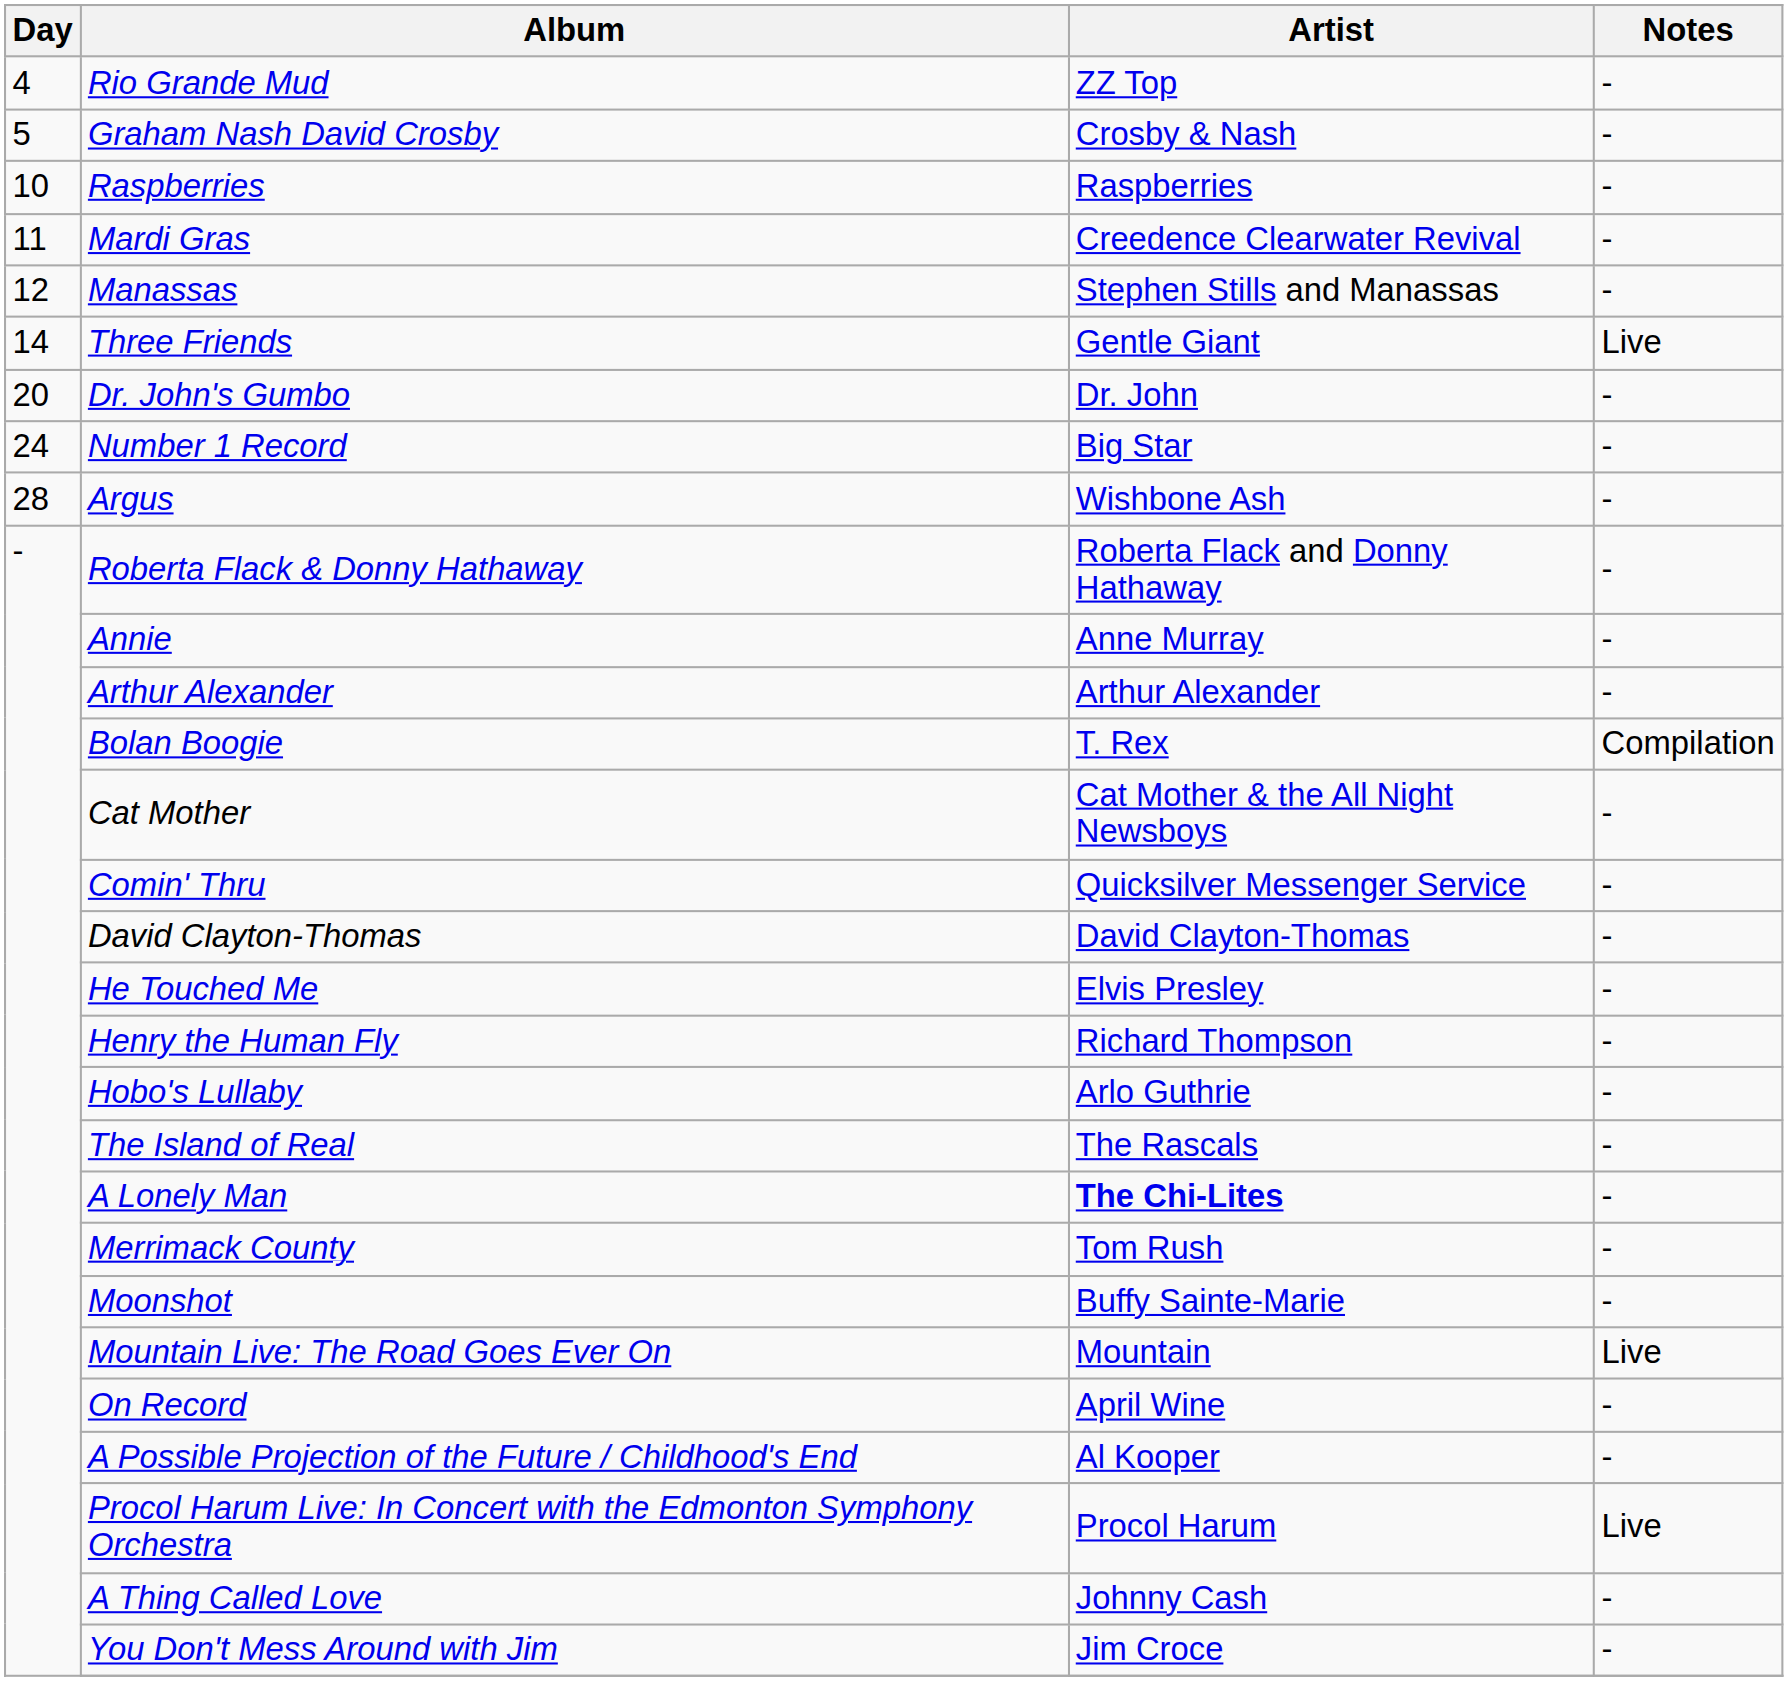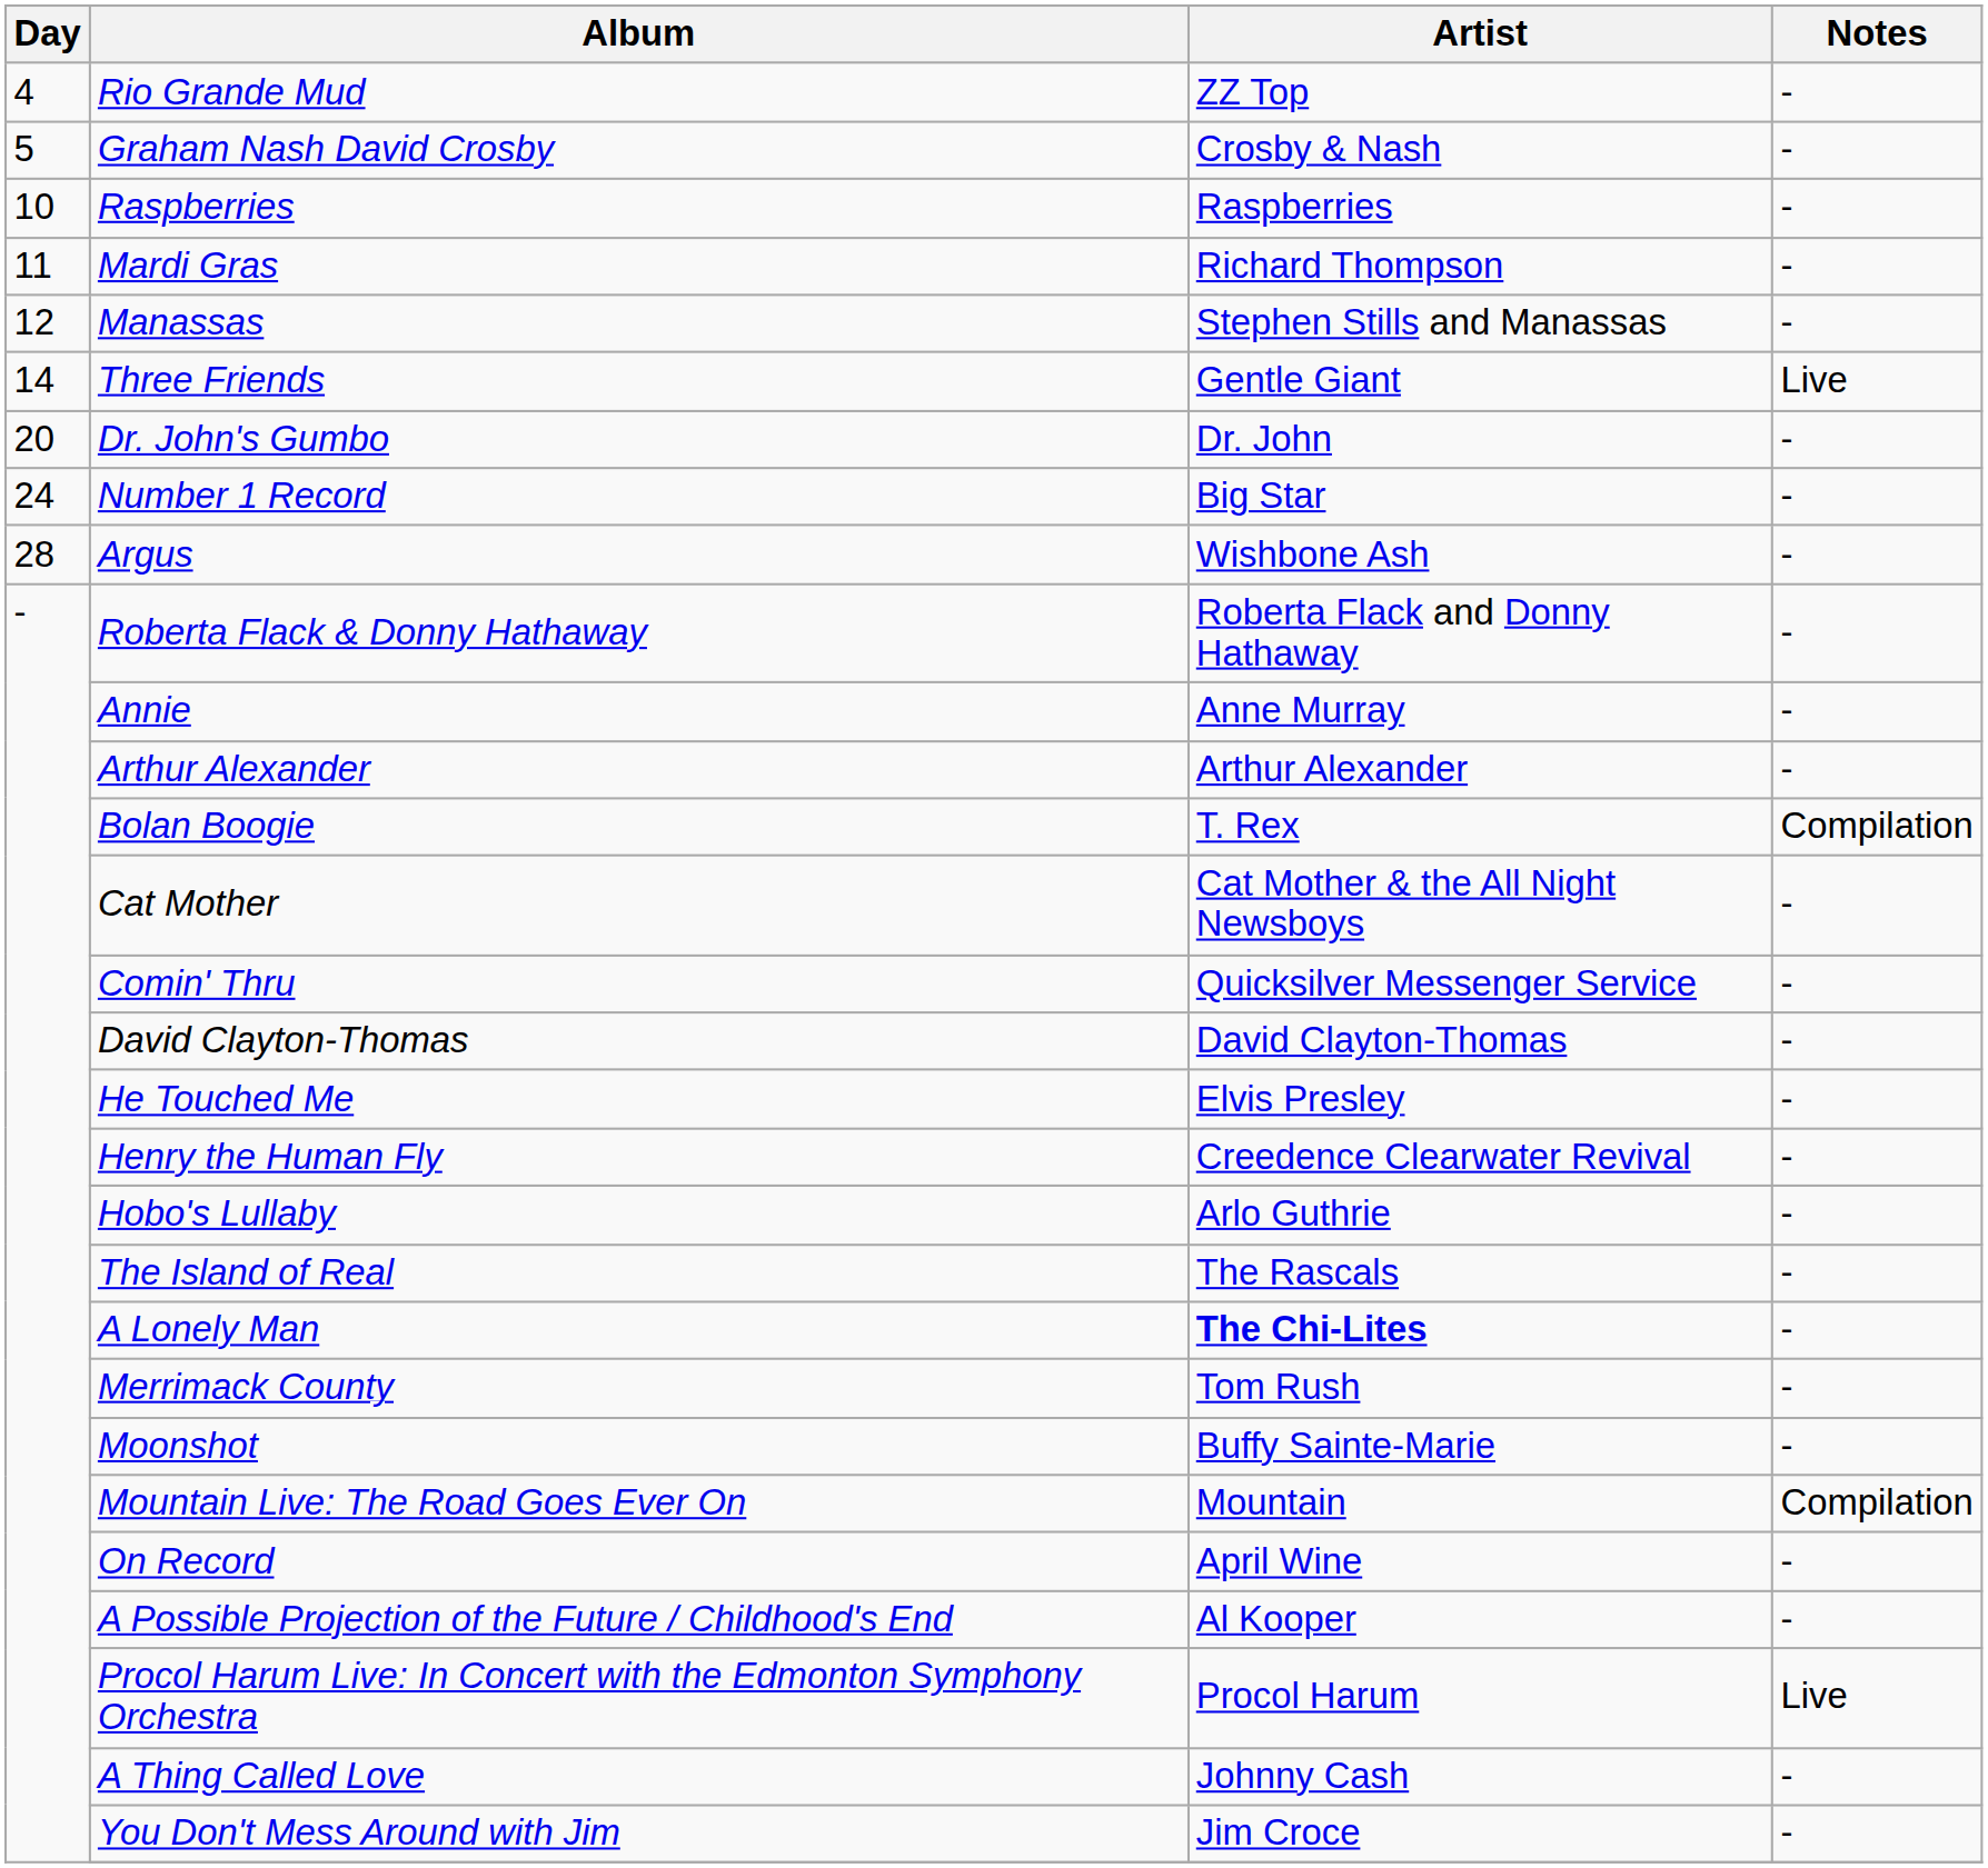 <table class="wikitable">
 <tr>
 <th>Day</th>
 <th>Album</th>
 <th>Artist</th>
 <th>Notes</th>
 </tr>
 <tr>
 <td rowspan="1" valign="top">4</td>
 <td><em><a href='#'>Rio Grande Mud</a></em></td>
 <td><a href='#'>ZZ Top</a></td>
 <td>-</td>
 </tr>
 <tr>
 <td rowspan="1" valign="top">5</td>
 <td><em><a href='#'>Graham Nash David Crosby</a></em></td>
 <td><a href='#'>Crosby & Nash</a></td>
 <td>-</td>
 </tr>
 <tr>
 <td rowspan="1" valign="top">10</td>
 <td><em><a href='#'>Raspberries</a></em></td>
 <td><a href='#'>Raspberries</a></td>
 <td>-</td>
 </tr>
 <tr>
 <td rowspan="1" valign="top">11</td>
 <td><em><a href='#'>Mardi Gras</a></em></td>
-<td><a href='#'>Creedence Clearwater Revival</a></td>
+<td><a href='#'>Richard Thompson</a></td>
 <td>-</td>
 </tr>
 <tr>
 <td rowspan="1" valign="top">12</td>
 <td><em><a href='#'>Manassas</a></em></td>
 <td><a href='#'>Stephen Stills</a> and Manassas</td>
 <td>-</td>
 </tr>
 <tr>
 <td rowspan="1" valign="top">14</td>
 <td><em><a href='#'>Three Friends</a></em></td>
 <td><a href='#'>Gentle Giant</a></td>
 <td>Live</td>
 </tr>
 <tr>
 <td rowspan="1" valign="top">20</td>
 <td><em><a href='#'>Dr. John's Gumbo</a></em></td>
 <td><a href='#'>Dr. John</a></td>
 <td>-</td>
 </tr>
 <tr>
 <td rowspan="1" valign="top">24</td>
 <td><em><a href='#'>Number 1 Record</a></em></td>
 <td><a href='#'>Big Star</a></td>
 <td>-</td>
 </tr>
 <tr>
 <td rowspan="1" valign="top">28</td>
 <td><em><a href='#'>Argus</a></em></td>
 <td><a href='#'>Wishbone Ash</a></td>
 <td>-</td>
 </tr>
 <tr>
 <td rowspan="21" valign="top">-</td>
 <td><em><a href='#'>Roberta Flack & Donny Hathaway</a></em></td>
 <td><a href='#'>Roberta Flack</a> and <a href='#'>Donny Hathaway</a></td>
 <td>-</td>
 </tr>
 <tr>
 <td><em><a href='#'>Annie</a></em></td>
 <td><a href='#'>Anne Murray</a></td>
 <td>-</td>
 </tr>
 <tr>
 <td><em><a href='#'>Arthur Alexander</a></em></td>
 <td><a href='#'>Arthur Alexander</a></td>
 <td>-</td>
 </tr>
 <tr>
 <td><em><a href='#'>Bolan Boogie</a></em></td>
 <td><a href='#'>T. Rex</a></td>
 <td>Compilation</td>
 </tr>
 <tr>
 <td><em>Cat Mother</em></td>
 <td><a href='#'>Cat Mother & the All Night Newsboys</a></td>
 <td>-</td>
 </tr>
 <tr>
 <td><em><a href='#'>Comin' Thru</a></em></td>
 <td><a href='#'>Quicksilver Messenger Service</a></td>
 <td>-</td>
 </tr>
 <tr>
 <td><em>David Clayton-Thomas</em></td>
 <td><a href='#'>David Clayton-Thomas</a></td>
 <td>-</td>
 </tr>
 <tr>
 <td><em><a href='#'>He Touched Me</a></em></td>
 <td><a href='#'>Elvis Presley</a></td>
 <td>-</td>
 </tr>
 <tr>
 <td><em><a href='#'>Henry the Human Fly</a></em></td>
-<td><a href='#'>Richard Thompson</a></td>
+<td><a href='#'>Creedence Clearwater Revival</a></td>
 <td>-</td>
 </tr>
 <tr>
 <td><em><a href='#'>Hobo's Lullaby</a></em></td>
 <td><a href='#'>Arlo Guthrie</a></td>
 <td>-</td>
 </tr>
 <tr>
 <td><em><a href='#'>The Island of Real</a></em></td>
 <td><a href='#'>The Rascals</a></td>
 <td>-</td>
 </tr>
 <tr>
 <td><em><a href='#'>A Lonely Man</a></em></td>
 <td><strong><a href='#'>The Chi-Lites</a></strong></td>
 <td>-</td>
 </tr>
 <tr>
 <td><em><a href='#'>Merrimack County</a></em></td>
 <td><a href='#'>Tom Rush</a></td>
 <td>-</td>
 </tr>
 <tr>
 <td><em><a href='#'>Moonshot</a></em></td>
 <td><a href='#'>Buffy Sainte-Marie</a></td>
 <td>-</td>
 </tr>
 <tr>
 <td><em><a href='#'>Mountain Live: The Road Goes Ever On</a></em></td>
 <td><a href='#'>Mountain</a></td>
-<td>Live</td>
+<td>Compilation</td>
 </tr>
 <tr>
 <td><em><a href='#'>On Record</a></em></td>
 <td><a href='#'>April Wine</a></td>
 <td>-</td>
 </tr>
 <tr>
 <td><em><a href='#'>A Possible Projection of the Future / Childhood's End</a></em></td>
 <td><a href='#'>Al Kooper</a></td>
 <td>-</td>
 </tr>
 <tr>
 <td><em><a href='#'>Procol Harum Live: In Concert with the Edmonton Symphony Orchestra</a></em></td>
 <td><a href='#'>Procol Harum</a></td>
 <td>Live</td>
 </tr>
 <tr>
 <td><em><a href='#'>A Thing Called Love</a></em></td>
 <td><a href='#'>Johnny Cash</a></td>
 <td>-</td>
 </tr>
 <tr>
 <td><em><a href='#'>You Don't Mess Around with Jim</a></em></td>
 <td><a href='#'>Jim Croce</a></td>
 <td>-</td>
 </tr>
 <tr>
 </tr>
 </table>
